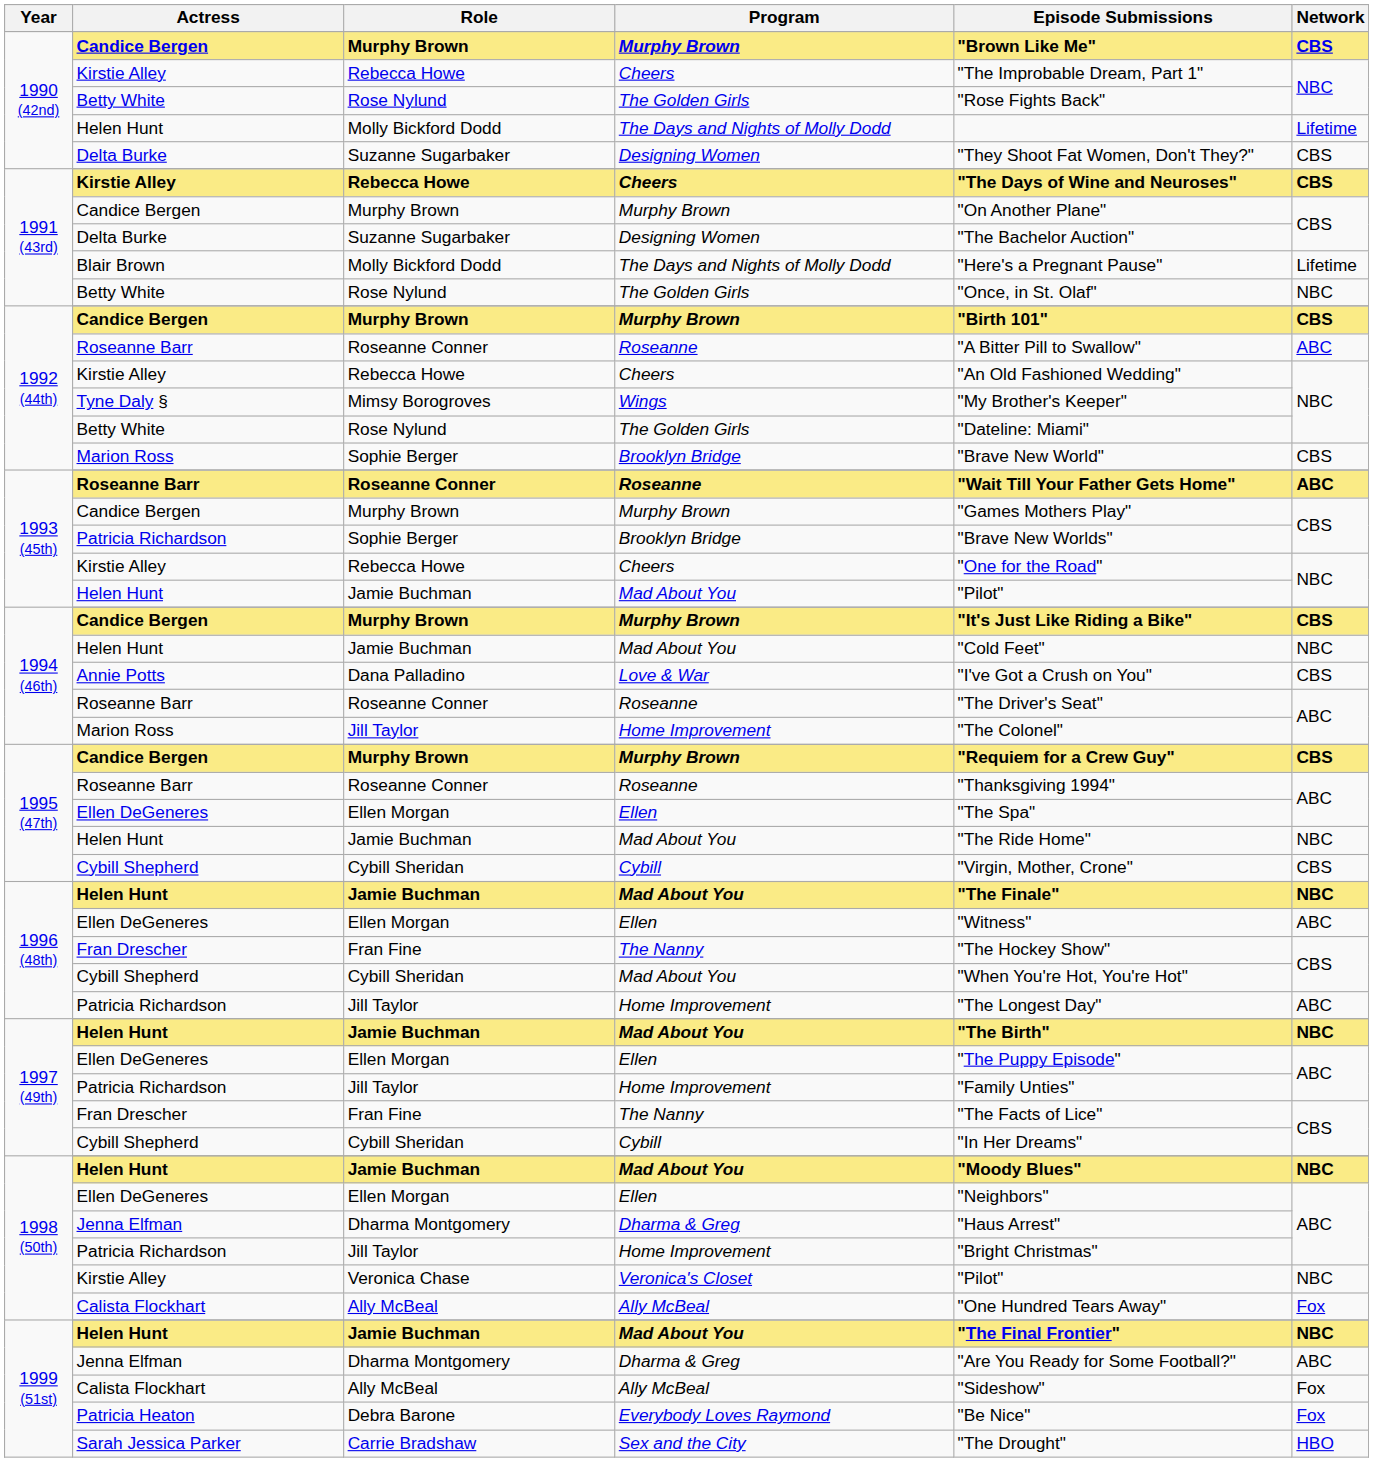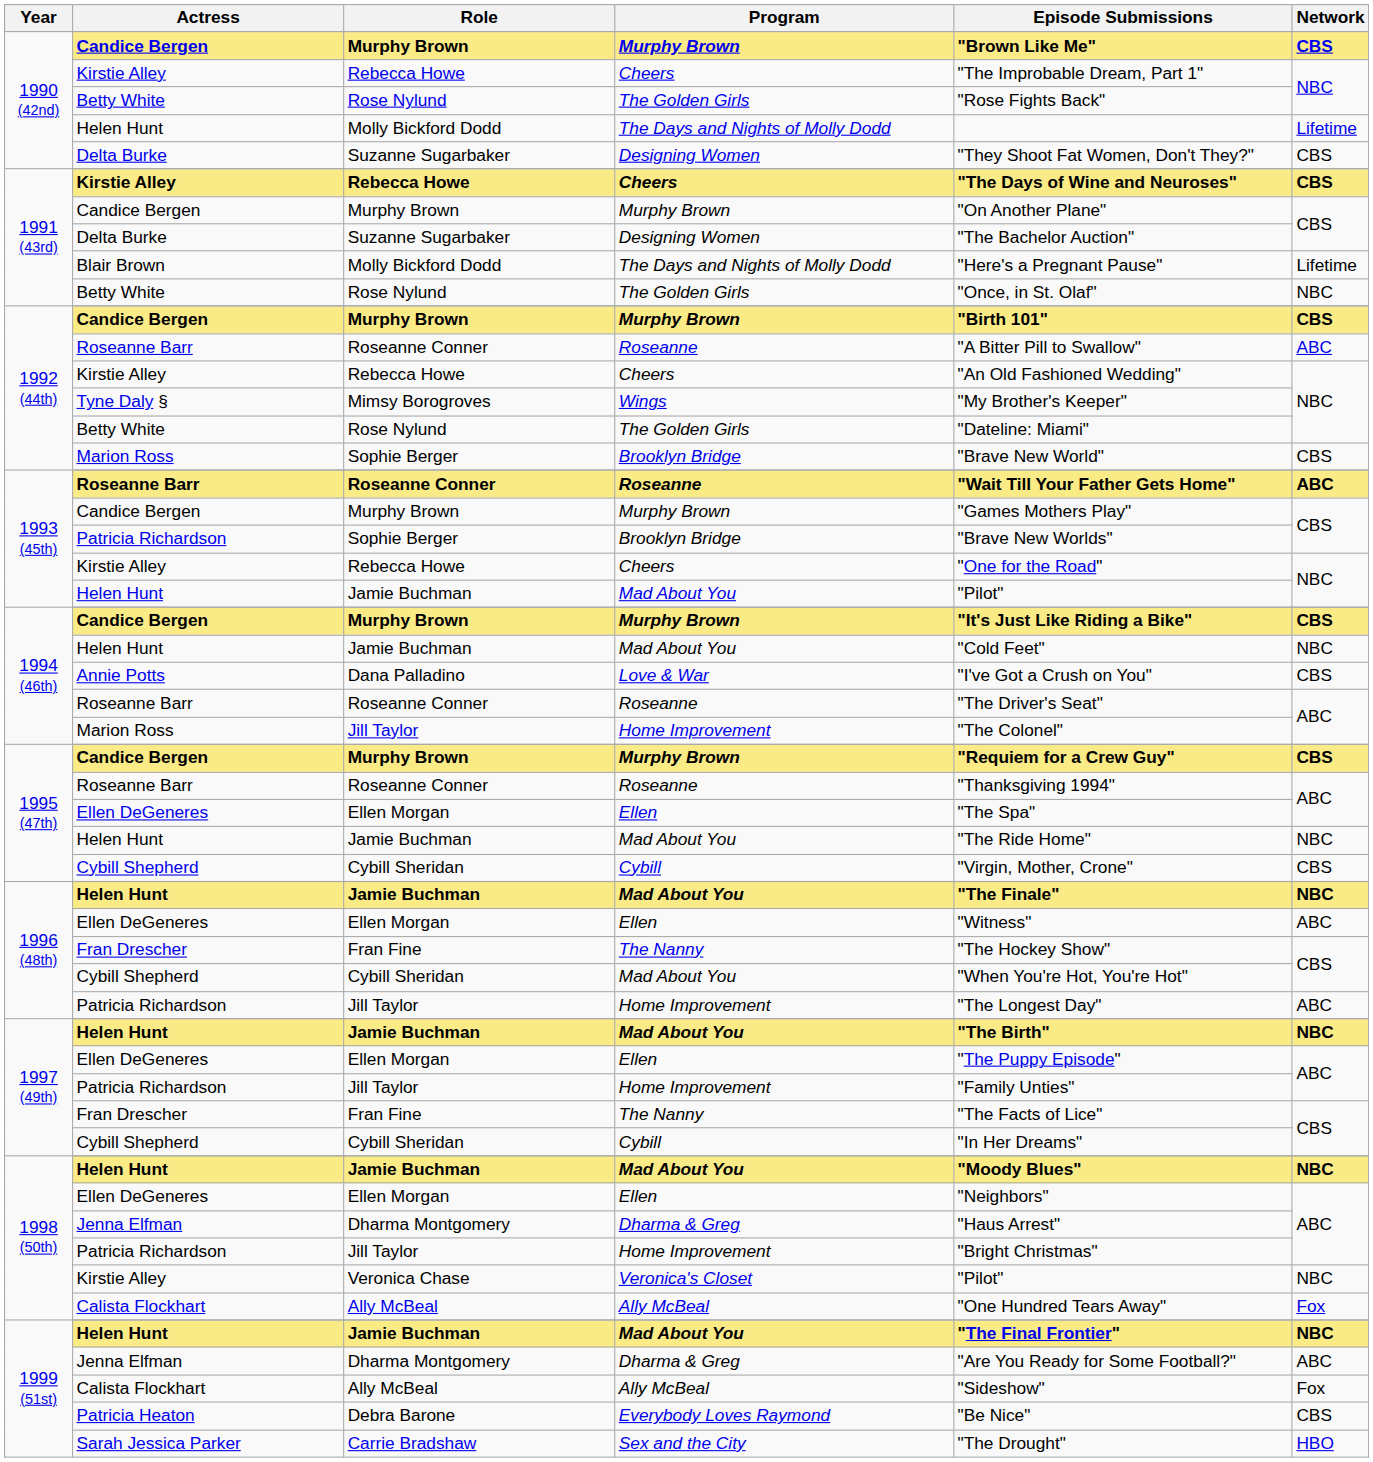 <table class="wikitable" style="width:100%">
 <tr bgcolor="#bebebe">
 <th width="5%">Year</th>
 <th width="20%">Actress</th>
 <th width="20%">Role</th>
 <th width="25%">Program</th>
 <th width="25%">Episode Submissions</th>
 <th width="5%">Network</th>
 </tr>
 <tr>
 <td rowspan=6 style="text-align:center"><a href='#'>1990</a><br><small><a href='#'>(42nd)</a></small></td>
 </tr>
 <tr style="background:#FAEB86">
 <td><strong><a href='#'>Candice Bergen</a></strong></td>
 <td><strong>Murphy Brown</strong></td>
 <td><strong><em><a href='#'>Murphy Brown</a></em></strong></td>
 <td><strong>"Brown Like Me"</strong></td>
 <td><strong><a href='#'>CBS</a></strong></td>
 </tr>
 <tr>
 <td><a href='#'>Kirstie Alley</a></td>
 <td><a href='#'>Rebecca Howe</a></td>
 <td><em><a href='#'>Cheers</a></em></td>
 <td>"The Improbable Dream, Part 1"</td>
 <td rowspan="2"><a href='#'>NBC</a></td>
 </tr>
 <tr>
 <td><a href='#'>Betty White</a></td>
 <td><a href='#'>Rose Nylund</a></td>
 <td><em><a href='#'>The Golden Girls</a></em></td>
 <td>"Rose Fights Back"</td>
 </tr>
 <tr>
 <td>Helen Hunt</td>
 <td>Molly Bickford Dodd</td>
 <td><em><a href='#'>The Days and Nights of Molly Dodd</a></em></td>
 <td></td>
 <td><a href='#'>Lifetime</a></td>
 </tr>
 <tr>
 <td><a href='#'>Delta Burke</a></td>
 <td>Suzanne Sugarbaker</td>
 <td><em><a href='#'>Designing Women</a></em></td>
 <td>"They Shoot Fat Women, Don't They?"</td>
 <td>CBS</td>
 </tr>
 <tr>
 <td rowspan=6 style="text-align:center"><a href='#'>1991</a><br><small><a href='#'>(43rd)</a></small></td>
 </tr>
 <tr style="background:#FAEB86">
 <td><strong>Kirstie Alley</strong></td>
 <td><strong>Rebecca Howe</strong></td>
 <td><strong><em>Cheers</em></strong></td>
 <td><strong>"The Days of Wine and Neuroses"</strong></td>
 <td><strong>CBS</strong></td>
 </tr>
 <tr>
 <td>Candice Bergen</td>
 <td>Murphy Brown</td>
 <td><em>Murphy Brown</em></td>
 <td>"On Another Plane"</td>
 <td rowspan="2">CBS</td>
 </tr>
 <tr>
 <td>Delta Burke</td>
 <td>Suzanne Sugarbaker</td>
 <td><em>Designing Women</em></td>
 <td>"The Bachelor Auction"</td>
 </tr>
 <tr>
 <td>Blair Brown</td>
 <td>Molly Bickford Dodd</td>
 <td><em>The Days and Nights of Molly Dodd</em></td>
 <td>"Here's a Pregnant Pause"</td>
 <td>Lifetime</td>
 </tr>
 <tr>
 <td>Betty White</td>
 <td>Rose Nylund</td>
 <td><em>The Golden Girls</em></td>
 <td>"Once, in St. Olaf"</td>
 <td>NBC</td>
 </tr>
 <tr>
 <td rowspan=7 style="text-align:center"><a href='#'>1992</a><br><small><a href='#'>(44th)</a></small></td>
 </tr>
 <tr style="background:#FAEB86">
 <td><strong>Candice Bergen</strong></td>
 <td><strong>Murphy Brown</strong></td>
 <td><strong><em>Murphy Brown</em></strong></td>
 <td><strong>"Birth 101"</strong></td>
 <td><strong>CBS</strong></td>
 </tr>
 <tr>
 <td><a href='#'>Roseanne Barr</a></td>
 <td>Roseanne Conner</td>
 <td><em><a href='#'>Roseanne</a></em></td>
 <td>"A Bitter Pill to Swallow"</td>
 <td><a href='#'>ABC</a></td>
 </tr>
 <tr>
 <td>Kirstie Alley</td>
 <td>Rebecca Howe</td>
 <td><em>Cheers</em></td>
 <td>"An Old Fashioned Wedding"</td>
 <td rowspan="3">NBC</td>
 </tr>
 <tr>
 <td><a href='#'>Tyne Daly</a> §</td>
 <td>Mimsy Borogroves</td>
 <td><em><a href='#'>Wings</a></em></td>
 <td>"My Brother's Keeper"</td>
 </tr>
 <tr>
 <td>Betty White</td>
 <td>Rose Nylund</td>
 <td><em>The Golden Girls</em></td>
 <td>"Dateline: Miami"</td>
 </tr>
 <tr>
 <td><a href='#'>Marion Ross</a></td>
 <td>Sophie Berger</td>
 <td><em><a href='#'>Brooklyn Bridge</a></em></td>
 <td>"Brave New World"</td>
 <td>CBS</td>
 </tr>
 <tr>
 <td rowspan=6 style="text-align:center"><a href='#'>1993</a><br><small><a href='#'>(45th)</a></small></td>
 </tr>
 <tr style="background:#FAEB86">
 <td><strong>Roseanne Barr</strong></td>
 <td><strong>Roseanne Conner</strong></td>
 <td><strong><em>Roseanne</em></strong></td>
 <td><strong>"Wait Till Your Father Gets Home"</strong></td>
 <td><strong>ABC</strong></td>
 </tr>
 <tr>
 <td>Candice Bergen</td>
 <td>Murphy Brown</td>
 <td><em>Murphy Brown</em></td>
 <td>"Games Mothers Play"</td>
 <td rowspan="2">CBS</td>
 </tr>
 <tr>
 <td><a href='#'>Patricia Richardson</a></td>
 <td>Sophie Berger</td>
 <td><em>Brooklyn Bridge</em></td>
 <td>"Brave New Worlds"</td>
 </tr>
 <tr>
 <td>Kirstie Alley</td>
 <td>Rebecca Howe</td>
 <td><em>Cheers</em></td>
 <td>"<a href='#'>One for the Road</a>"</td>
 <td rowspan="2">NBC</td>
 </tr>
 <tr>
 <td><a href='#'>Helen Hunt</a></td>
 <td>Jamie Buchman</td>
 <td><em><a href='#'>Mad About You</a></em></td>
 <td>"Pilot"</td>
 </tr>
 <tr>
 <td rowspan=6 style="text-align:center"><a href='#'>1994</a><br><small><a href='#'>(46th)</a></small></td>
 </tr>
 <tr style="background:#FAEB86">
 <td><strong>Candice Bergen</strong></td>
 <td><strong>Murphy Brown</strong></td>
 <td><strong><em>Murphy Brown</em></strong></td>
 <td><strong>"It's Just Like Riding a Bike"</strong></td>
 <td><strong>CBS</strong></td>
 </tr>
 <tr>
 <td>Helen Hunt</td>
 <td>Jamie Buchman</td>
 <td><em>Mad About You</em></td>
 <td>"Cold Feet"</td>
 <td>NBC</td>
 </tr>
 <tr>
 <td><a href='#'>Annie Potts</a></td>
 <td>Dana Palladino</td>
 <td><em><a href='#'>Love & War</a></em></td>
 <td>"I've Got a Crush on You"</td>
 <td>CBS</td>
 </tr>
 <tr>
 <td>Roseanne Barr</td>
 <td>Roseanne Conner</td>
 <td><em>Roseanne</em></td>
 <td>"The Driver's Seat"</td>
 <td rowspan="2">ABC</td>
 </tr>
 <tr>
 <td>Marion Ross</td>
 <td><a href='#'>Jill Taylor</a></td>
 <td><em><a href='#'>Home Improvement</a></em></td>
 <td>"The Colonel"</td>
 </tr>
 <tr>
 <td rowspan=6 style="text-align:center"><a href='#'>1995</a><br><small><a href='#'>(47th)</a></small></td>
 </tr>
 <tr style="background:#FAEB86">
 <td><strong>Candice Bergen</strong></td>
 <td><strong>Murphy Brown</strong></td>
 <td><strong><em>Murphy Brown</em></strong></td>
 <td><strong>"Requiem for a Crew Guy"</strong></td>
 <td><strong>CBS</strong></td>
 </tr>
 <tr>
 <td>Roseanne Barr</td>
 <td>Roseanne Conner</td>
 <td><em>Roseanne</em></td>
 <td>"Thanksgiving 1994"</td>
 <td rowspan=2>ABC</td>
 </tr>
 <tr>
 <td><a href='#'>Ellen DeGeneres</a></td>
 <td>Ellen Morgan</td>
 <td><em><a href='#'>Ellen</a></em></td>
 <td>"The Spa"</td>
 </tr>
 <tr>
 <td>Helen Hunt</td>
 <td>Jamie Buchman</td>
 <td><em>Mad About You</em></td>
 <td>"The Ride Home"</td>
 <td>NBC</td>
 </tr>
 <tr>
 <td><a href='#'>Cybill Shepherd</a></td>
 <td>Cybill Sheridan</td>
 <td><em><a href='#'>Cybill</a></em></td>
 <td>"Virgin, Mother, Crone"</td>
 <td>CBS</td>
 </tr>
 <tr>
 <td rowspan=6 style="text-align:center"><a href='#'>1996</a><br><small><a href='#'>(48th)</a></small></td>
 </tr>
 <tr style="background:#FAEB86">
 <td><strong>Helen Hunt</strong></td>
 <td><strong>Jamie Buchman</strong></td>
 <td><strong><em>Mad About You</em></strong></td>
 <td><strong>"The Finale"</strong></td>
 <td><strong>NBC</strong></td>
 </tr>
 <tr>
 <td>Ellen DeGeneres</td>
 <td>Ellen Morgan</td>
 <td><em>Ellen</em></td>
 <td>"Witness"</td>
 <td>ABC</td>
 </tr>
 <tr>
 <td><a href='#'>Fran Drescher</a></td>
 <td>Fran Fine</td>
 <td><em><a href='#'>The Nanny</a></em></td>
 <td>"The Hockey Show"</td>
 <td rowspan="2">CBS</td>
 </tr>
 <tr>
 <td>Cybill Shepherd</td>
 <td>Cybill Sheridan</td>
 <td><em>Mad About You</em></td>
 <td>"When You're Hot, You're Hot"</td>
 </tr>
 <tr>
 <td>Patricia Richardson</td>
 <td>Jill Taylor</td>
 <td><em>Home Improvement</em></td>
 <td>"The Longest Day"</td>
 <td>ABC</td>
 </tr>
 <tr>
 <td rowspan=6 style="text-align:center"><a href='#'>1997</a><br><small><a href='#'>(49th)</a></small></td>
 </tr>
 <tr style="background:#FAEB86">
 <td><strong>Helen Hunt</strong></td>
 <td><strong>Jamie Buchman</strong></td>
 <td><strong><em>Mad About You</em></strong></td>
 <td><strong>"The Birth"</strong></td>
 <td><strong>NBC</strong></td>
 </tr>
 <tr>
 <td>Ellen DeGeneres</td>
 <td>Ellen Morgan</td>
 <td><em>Ellen</em></td>
 <td>"<a href='#'>The Puppy Episode</a>"</td>
 <td rowspan="2">ABC</td>
 </tr>
 <tr>
 <td>Patricia Richardson</td>
 <td>Jill Taylor</td>
 <td><em>Home Improvement</em></td>
 <td>"Family Unties"</td>
 </tr>
 <tr>
 <td>Fran Drescher</td>
 <td>Fran Fine</td>
 <td><em>The Nanny</em></td>
 <td>"The Facts of Lice"</td>
 <td rowspan="2">CBS</td>
 </tr>
 <tr>
 <td>Cybill Shepherd</td>
 <td>Cybill Sheridan</td>
 <td><em>Cybill</em></td>
 <td>"In Her Dreams"</td>
 </tr>
 <tr>
 <td rowspan=7 style="text-align:center"><a href='#'>1998</a><br><small><a href='#'>(50th)</a></small></td>
 </tr>
 <tr style="background:#FAEB86">
 <td><strong>Helen Hunt</strong></td>
 <td><strong>Jamie Buchman</strong></td>
 <td><strong><em>Mad About You</em></strong></td>
 <td><strong>"Moody Blues"</strong></td>
 <td><strong>NBC</strong></td>
 </tr>
 <tr>
 <td>Ellen DeGeneres</td>
 <td>Ellen Morgan</td>
 <td><em>Ellen</em></td>
 <td>"Neighbors"</td>
 <td rowspan=3>ABC</td>
 </tr>
 <tr>
 <td><a href='#'>Jenna Elfman</a></td>
 <td>Dharma Montgomery</td>
 <td><em><a href='#'>Dharma & Greg</a></em></td>
 <td>"Haus Arrest"</td>
 </tr>
 <tr>
 <td>Patricia Richardson</td>
 <td>Jill Taylor</td>
 <td><em>Home Improvement</em></td>
 <td>"Bright Christmas"</td>
 </tr>
 <tr>
 <td>Kirstie Alley</td>
 <td>Veronica Chase</td>
 <td><em><a href='#'>Veronica's Closet</a></em></td>
 <td>"Pilot"</td>
 <td>NBC</td>
 </tr>
 <tr>
 <td><a href='#'>Calista Flockhart</a></td>
 <td><a href='#'>Ally McBeal</a></td>
 <td><em><a href='#'>Ally McBeal</a></em></td>
 <td>"One Hundred Tears Away"</td>
 <td><a href='#'>Fox</a></td>
 </tr>
 <tr>
 <td rowspan=6 style="text-align:center"><a href='#'>1999</a><br><small><a href='#'>(51st)</a></small></td>
 </tr>
 <tr style="background:#FAEB86">
 <td><strong>Helen Hunt</strong></td>
 <td><strong>Jamie Buchman</strong></td>
 <td><strong><em>Mad About You</em></strong></td>
 <td><strong>"<a href='#'>The Final Frontier</a>"</strong></td>
 <td><strong>NBC</strong></td>
 </tr>
 <tr>
 <td>Jenna Elfman</td>
 <td>Dharma Montgomery</td>
 <td><em>Dharma & Greg</em></td>
 <td>"Are You Ready for Some Football?"</td>
 <td>ABC</td>
 </tr>
 <tr>
 <td>Calista Flockhart</td>
 <td>Ally McBeal</td>
 <td><em>Ally McBeal</em></td>
 <td>"Sideshow"</td>
 <td>Fox</td>
 </tr>
 <tr>
 <td><a href='#'>Patricia Heaton</a></td>
 <td>Debra Barone</td>
 <td><em><a href='#'>Everybody Loves Raymond</a></em></td>
 <td>"Be Nice"</td>
-<td><a href='#'>Fox</a></td>
+<td>CBS</td>
 </tr>
 <tr>
 <td><a href='#'>Sarah Jessica Parker</a></td>
 <td><a href='#'>Carrie Bradshaw</a></td>
 <td><em><a href='#'>Sex and the City</a></em></td>
 <td>"The Drought"</td>
 <td><a href='#'>HBO</a></td>
 </tr>
 </table>
